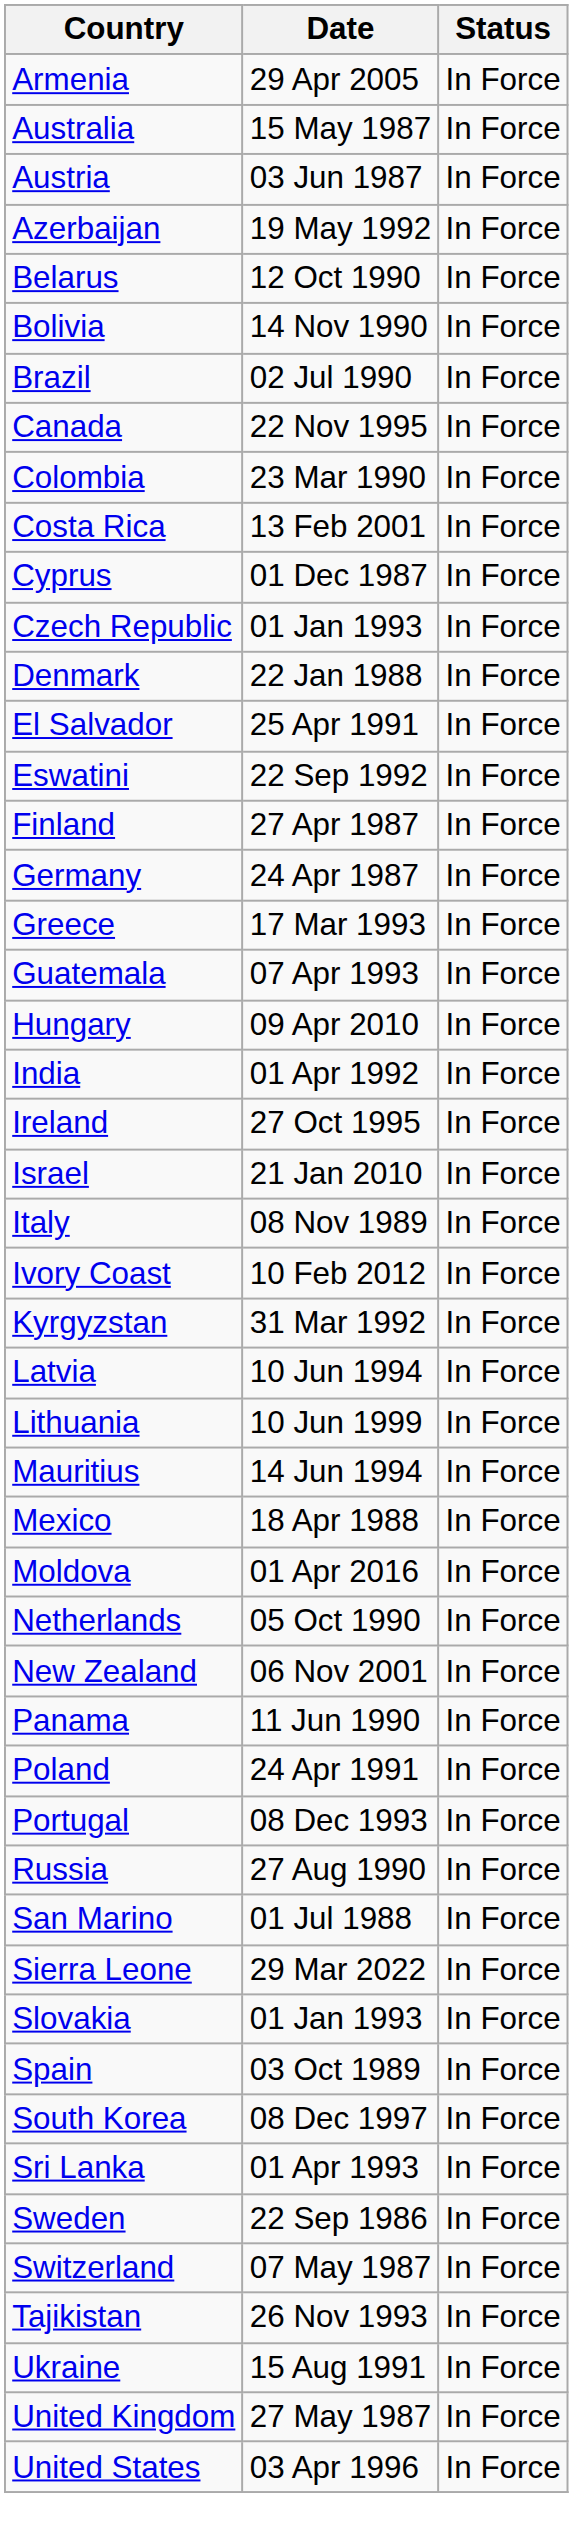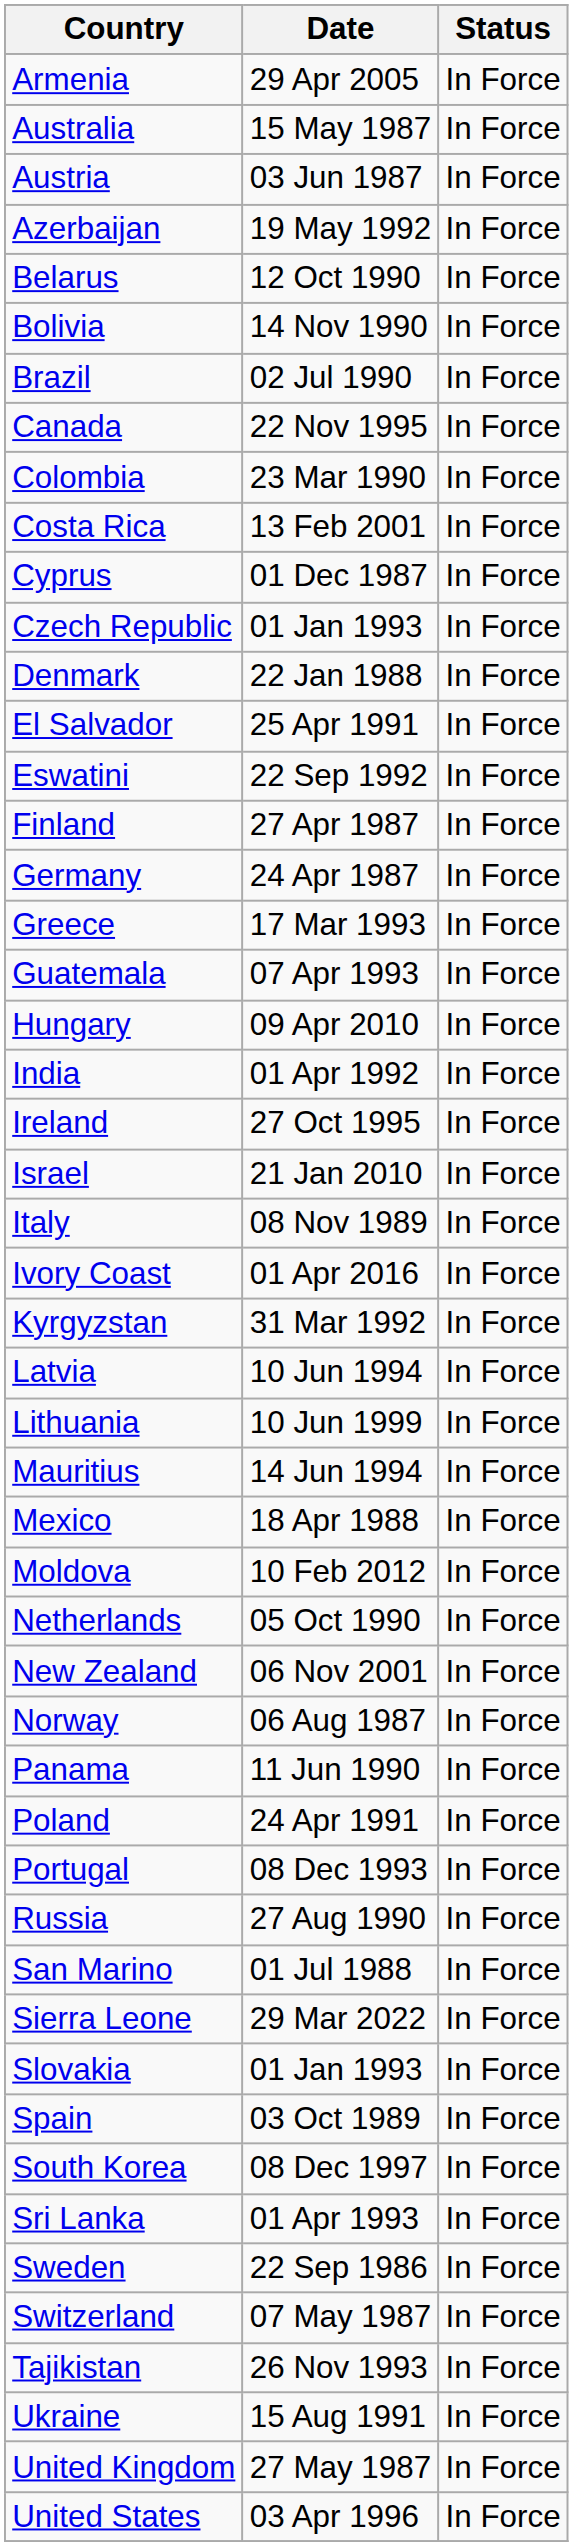 <table class = "wikitable">
 <tr>
 <th>Country</th>
 <th>Date</th>
 <th>Status</th>
 </tr>
 <tr>
 <td><a href='#'>Armenia</a></td>
 <td>29 Apr 2005</td>
 <td>In Force</td>
 </tr>
 <tr>
 <td><a href='#'>Australia</a></td>
 <td>15 May 1987</td>
 <td>In Force</td>
 </tr>
 <tr>
 <td><a href='#'>Austria</a></td>
 <td>03 Jun 1987</td>
 <td>In Force</td>
 </tr>
 <tr>
 <td><a href='#'>Azerbaijan</a></td>
 <td>19 May 1992</td>
 <td>In Force</td>
 </tr>
 <tr>
 <td><a href='#'>Belarus</a></td>
 <td>12 Oct 1990</td>
 <td>In Force</td>
 </tr>
 <tr>
 <td><a href='#'>Bolivia</a></td>
 <td>14 Nov 1990</td>
 <td>In Force</td>
 </tr>
 <tr>
 <td><a href='#'>Brazil</a></td>
 <td>02 Jul 1990</td>
 <td>In Force</td>
 </tr>
 <tr>
 <td><a href='#'>Canada</a></td>
 <td>22 Nov 1995</td>
 <td>In Force</td>
 </tr>
 <tr>
 <td><a href='#'>Colombia</a></td>
 <td>23 Mar 1990</td>
 <td>In Force</td>
 </tr>
 <tr>
 <td><a href='#'>Costa Rica</a></td>
 <td>13 Feb 2001</td>
 <td>In Force</td>
 </tr>
 <tr>
 <td><a href='#'>Cyprus</a></td>
 <td>01 Dec 1987</td>
 <td>In Force</td>
 </tr>
 <tr>
 <td><a href='#'>Czech Republic</a></td>
 <td>01 Jan 1993</td>
 <td>In Force</td>
 </tr>
 <tr>
 <td><a href='#'>Denmark</a></td>
 <td>22 Jan 1988</td>
 <td>In Force</td>
 </tr>
 <tr>
 <td><a href='#'>El Salvador</a></td>
 <td>25 Apr 1991</td>
 <td>In Force</td>
 </tr>
 <tr>
 <td><a href='#'>Eswatini</a></td>
 <td>22 Sep 1992</td>
 <td>In Force</td>
 </tr>
 <tr>
 <td><a href='#'>Finland</a></td>
 <td>27 Apr 1987</td>
 <td>In Force</td>
 </tr>
 <tr>
 <td><a href='#'>Germany</a></td>
 <td>24 Apr 1987</td>
 <td>In Force</td>
 </tr>
 <tr>
 <td><a href='#'>Greece</a></td>
 <td>17 Mar 1993</td>
 <td>In Force</td>
 </tr>
 <tr>
 <td><a href='#'>Guatemala</a></td>
 <td>07 Apr 1993</td>
 <td>In Force</td>
 </tr>
 <tr>
 <td><a href='#'>Hungary</a></td>
 <td>09 Apr 2010</td>
 <td>In Force</td>
 </tr>
 <tr>
 <td><a href='#'>India</a></td>
 <td>01 Apr 1992</td>
 <td>In Force</td>
 </tr>
 <tr>
 <td><a href='#'>Ireland</a></td>
 <td>27 Oct 1995</td>
 <td>In Force</td>
 </tr>
 <tr>
 <td><a href='#'>Israel</a></td>
 <td>21 Jan 2010</td>
 <td>In Force</td>
 </tr>
 <tr>
 <td><a href='#'>Italy</a></td>
 <td>08 Nov 1989</td>
 <td>In Force</td>
 </tr>
 <tr>
 <td><a href='#'>Ivory Coast</a></td>
-<td>10 Feb 2012</td>
+<td>01 Apr 2016</td>
 <td>In Force</td>
 </tr>
 <tr>
 <td><a href='#'>Kyrgyzstan</a></td>
 <td>31 Mar 1992</td>
 <td>In Force</td>
 </tr>
 <tr>
 <td><a href='#'>Latvia</a></td>
 <td>10 Jun 1994</td>
 <td>In Force</td>
 </tr>
 <tr>
 <td><a href='#'>Lithuania</a></td>
 <td>10 Jun 1999</td>
 <td>In Force</td>
 </tr>
 <tr>
 <td><a href='#'>Mauritius</a></td>
 <td>14 Jun 1994</td>
 <td>In Force</td>
 </tr>
 <tr>
 <td><a href='#'>Mexico</a></td>
 <td>18 Apr 1988</td>
 <td>In Force</td>
 </tr>
 <tr>
 <td><a href='#'>Moldova</a></td>
-<td>01 Apr 2016</td>
+<td>10 Feb 2012</td>
 <td>In Force</td>
 </tr>
 <tr>
 <td><a href='#'>Netherlands</a></td>
 <td>05 Oct 1990</td>
 <td>In Force</td>
 </tr>
 <tr>
 <td><a href='#'>New Zealand</a></td>
 <td>06 Nov 2001</td>
+<td>In Force</td>
+</tr>
+<tr>
+<td><a href='#'>Norway</a></td>
+<td>06 Aug 1987</td>
 <td>In Force</td>
 </tr>
 <tr>
 <td><a href='#'>Panama</a></td>
 <td>11 Jun 1990</td>
 <td>In Force</td>
 </tr>
 <tr>
 <td><a href='#'>Poland</a></td>
 <td>24 Apr 1991</td>
 <td>In Force</td>
 </tr>
 <tr>
 <td><a href='#'>Portugal</a></td>
 <td>08 Dec 1993</td>
 <td>In Force</td>
 </tr>
 <tr>
 <td><a href='#'>Russia</a></td>
 <td>27 Aug 1990</td>
 <td>In Force</td>
 </tr>
 <tr>
 <td><a href='#'>San Marino</a></td>
 <td>01 Jul 1988</td>
 <td>In Force</td>
 </tr>
 <tr>
 <td><a href='#'>Sierra Leone</a></td>
 <td>29 Mar 2022</td>
 <td>In Force</td>
 </tr>
 <tr>
 <td><a href='#'>Slovakia</a></td>
 <td>01 Jan 1993</td>
 <td>In Force</td>
 </tr>
 <tr>
 <td><a href='#'>Spain</a></td>
 <td>03 Oct 1989</td>
 <td>In Force</td>
 </tr>
 <tr>
 <td><a href='#'>South Korea</a></td>
 <td>08 Dec 1997</td>
 <td>In Force</td>
 </tr>
 <tr>
 <td><a href='#'>Sri Lanka</a></td>
 <td>01 Apr 1993</td>
 <td>In Force</td>
 </tr>
 <tr>
 <td><a href='#'>Sweden</a></td>
 <td>22 Sep 1986</td>
 <td>In Force</td>
 </tr>
 <tr>
 <td><a href='#'>Switzerland</a></td>
 <td>07 May 1987</td>
 <td>In Force</td>
 </tr>
 <tr>
 <td><a href='#'>Tajikistan</a></td>
 <td>26 Nov 1993</td>
 <td>In Force</td>
 </tr>
 <tr>
 <td><a href='#'>Ukraine</a></td>
 <td>15 Aug 1991</td>
 <td>In Force</td>
 </tr>
 <tr>
 <td><a href='#'>United Kingdom</a></td>
 <td>27 May 1987</td>
 <td>In Force</td>
 </tr>
 <tr>
 <td><a href='#'>United States</a></td>
 <td>03 Apr 1996</td>
 <td>In Force</td>
 </tr>
 <tr>
 </tr>
 </table>
